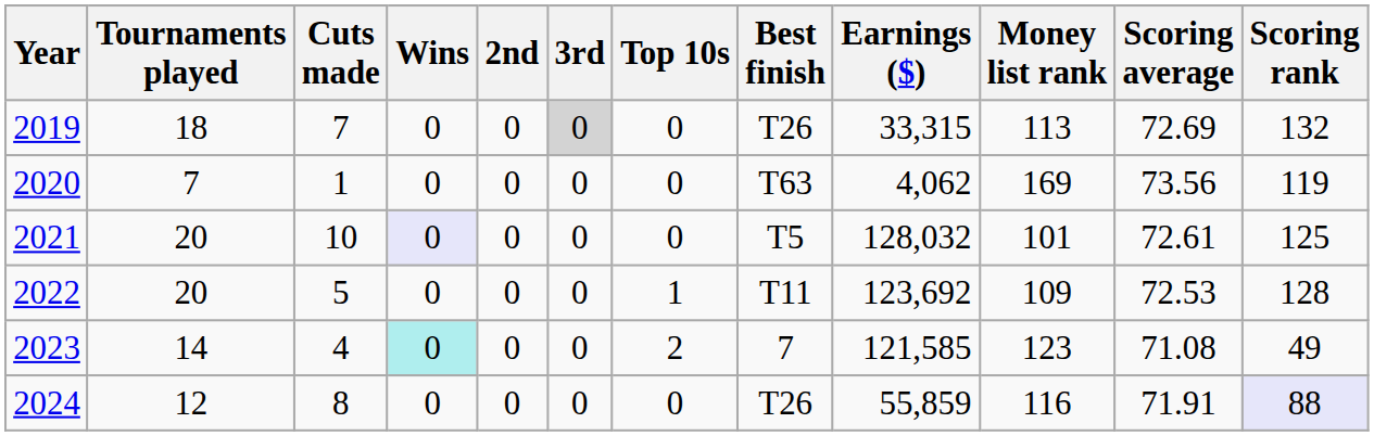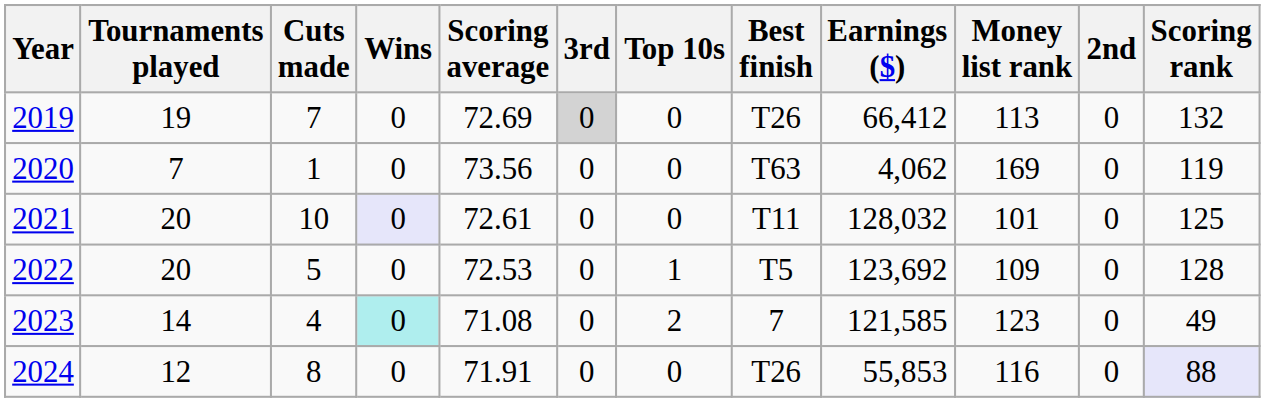 <table class="wikitable" style="text-align:center; font-size: 95%;">
 <tr>
 <th>Year</th>
 <th>Tournaments <br>played</th>
 <th>Cuts <br>made</th>
 <th>Wins</th>
-<th>2nd</th>
+<th>Scoring <br>average</th>
 <th>3rd</th>
 <th>Top 10s</th>
 <th>Best <br>finish</th>
 <th>Earnings<br>(<a href='#'>$</a>)</th>
 <th>Money <br>list rank</th>
-<th>Scoring <br>average</th>
+<th>2nd</th>
 <th>Scoring<br>rank</th>
 </tr>
 <tr>
 <td><a href='#'>2019</a></td>
-<td>18</td>
+<td>19</td>
 <td>7</td>
 <td>0</td>
-<td>0</td>
+<td>72.69</td>
 <td style="background: lightgrey;">0</td>
 <td>0</td>
 <td>T26</td>
-<td align=right>33,315</td>
+<td align=right>66,412</td>
 <td>113</td>
-<td>72.69</td>
+<td>0</td>
 <td>132</td>
 </tr>
 <tr>
 <td><a href='#'>2020</a></td>
 <td>7</td>
 <td>1</td>
 <td>0</td>
-<td>0</td>
+<td>73.56</td>
 <td>0</td>
 <td>0</td>
 <td>T63</td>
 <td align=right>4,062</td>
 <td>169</td>
-<td>73.56</td>
+<td>0</td>
 <td>119</td>
 </tr>
 <tr>
 <td><a href='#'>2021</a></td>
 <td>20</td>
 <td>10</td>
 <td style="background: lavender;">0</td>
+<td>72.61</td>
 <td>0</td>
 <td>0</td>
-<td>0</td>
-<td>T5</td>
+<td>T11</td>
 <td align=right>128,032</td>
 <td>101</td>
-<td>72.61</td>
+<td>0</td>
 <td>125</td>
 </tr>
 <tr>
 <td><a href='#'>2022</a></td>
 <td>20</td>
 <td>5</td>
 <td>0</td>
-<td>0</td>
+<td>72.53</td>
 <td>0</td>
 <td>1</td>
-<td>T11</td>
+<td>T5</td>
 <td align=right>123,692</td>
 <td>109</td>
-<td>72.53</td>
+<td>0</td>
 <td>128</td>
 </tr>
 <tr>
 <td><a href='#'>2023</a></td>
 <td>14</td>
 <td>4</td>
 <td style="background: paleturquoise;">0</td>
-<td>0</td>
+<td>71.08</td>
 <td>0</td>
 <td>2</td>
 <td>7</td>
 <td align=right>121,585</td>
 <td>123</td>
-<td>71.08</td>
+<td>0</td>
 <td>49</td>
 </tr>
 <tr>
 <td><a href='#'>2024</a></td>
 <td>12</td>
 <td>8</td>
 <td>0</td>
-<td>0</td>
+<td>71.91</td>
 <td>0</td>
 <td>0</td>
 <td>T26</td>
-<td align=right>55,859</td>
+<td align=right>55,853</td>
 <td>116</td>
-<td>71.91</td>
+<td>0</td>
 <td style="background: lavender;">88</td>
 </tr>
 </table>
